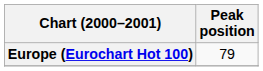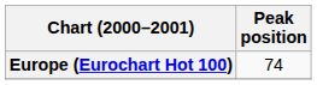 <table class="wikitable sortable plainrowheaders" style="text-align:center">
 <tr>
 <th>Chart (2000–2001)</th>
 <th>Peak<br>position</th>
 </tr>
 <tr>
 <th scope="row">Europe (<a href='#'>Eurochart Hot 100</a>)</th>
-<td>79</td>
+<td>74</td>
 </tr>
 <tr>
 </tr>
 <tr>
 </tr>
 <tr>
 </tr>
 <tr>
 </tr>
 <tr>
 </tr>
 </table>
